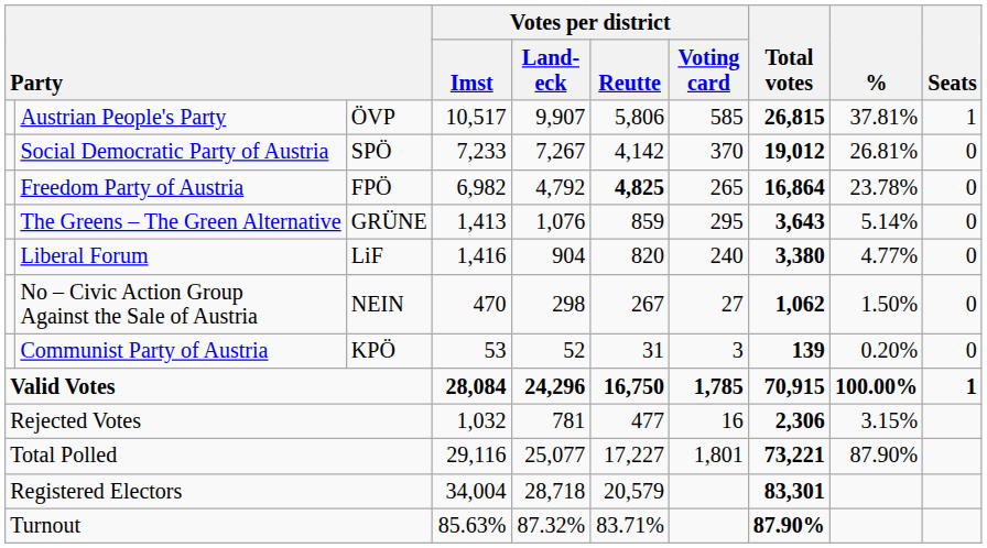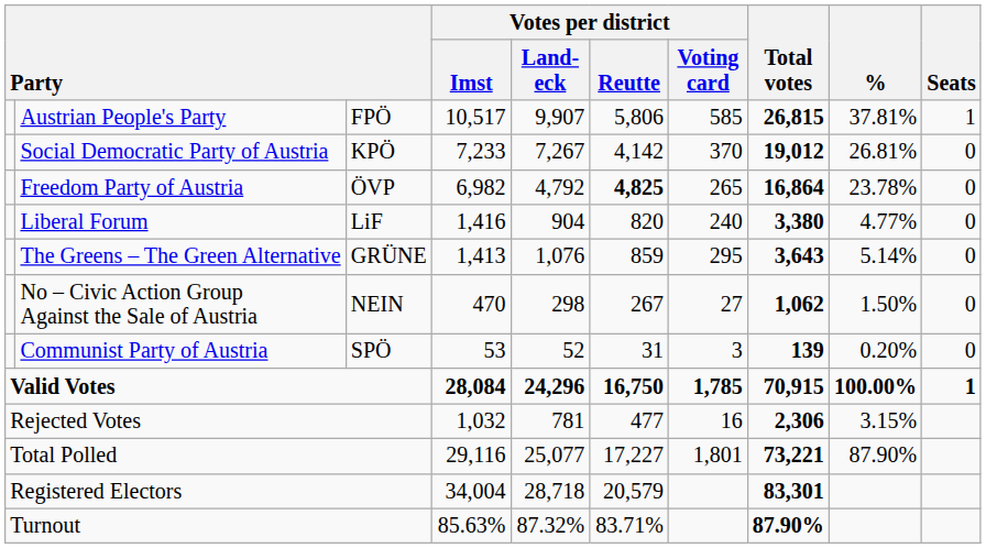 <table class="wikitable" border="1" style="text-align:right;">
 <tr>
 <th style="text-align:left;" valign=bottom rowspan=2 colspan=3>Party</th>
 <th colspan=4>Votes per district</th>
 <th align=center valign=bottom rowspan=2 width="50">Total<br>votes</th>
 <th align=center valign=bottom rowspan=2 width="50">%</th>
 <th align=center valign=bottom rowspan=2>Seats</th>
 </tr>
 <tr>
 <th align=center valign=bottom width="50"><a href='#'>Imst</a></th>
 <th align=center valign=bottom width="50"><a href='#'>Land-<br>eck</a></th>
 <th align=center valign=bottom width="50"><a href='#'>Reutte</a></th>
 <th align=center valign=bottom width="50"><a href='#'>Voting<br>card</a></th>
 </tr>
 <tr>
 <td></td>
 <td align=left><a href='#'>Austrian People's Party</a></td>
-<td align=left>ÖVP</td>
+<td align=left>FPÖ</td>
 <td>10,517</td>
 <td>9,907</td>
 <td>5,806</td>
 <td>585</td>
 <td><strong>26,815</strong></td>
 <td>37.81%</td>
 <td>1</td>
 </tr>
 <tr>
 <td></td>
 <td align=left><a href='#'>Social Democratic Party of Austria</a></td>
-<td align=left>SPÖ</td>
+<td align=left>KPÖ</td>
 <td>7,233</td>
 <td>7,267</td>
 <td>4,142</td>
 <td>370</td>
 <td><strong>19,012</strong></td>
 <td>26.81%</td>
 <td>0</td>
 </tr>
 <tr>
 <td></td>
 <td align=left><a href='#'>Freedom Party of Austria</a></td>
-<td align=left>FPÖ</td>
+<td align=left>ÖVP</td>
 <td>6,982</td>
 <td>4,792</td>
 <td><strong>4,825</strong></td>
 <td>265</td>
 <td><strong>16,864</strong></td>
 <td>23.78%</td>
+<td>0</td>
+</tr>
+<tr>
+<td></td>
+<td align=left><a href='#'>Liberal Forum</a></td>
+<td align=left>LiF</td>
+<td>1,416</td>
+<td>904</td>
+<td>820</td>
+<td>240</td>
+<td><strong>3,380</strong></td>
+<td>4.77%</td>
 <td>0</td>
 </tr>
 <tr>
 <td></td>
 <td align=left style="white-space: nowrap;"><a href='#'>The Greens – The Green Alternative</a></td>
 <td align=left>GRÜNE</td>
 <td>1,413</td>
 <td>1,076</td>
 <td>859</td>
 <td>295</td>
 <td><strong>3,643</strong></td>
 <td>5.14%</td>
-<td>0</td>
-</tr>
-<tr>
-<td></td>
-<td align=left><a href='#'>Liberal Forum</a></td>
-<td align=left>LiF</td>
-<td>1,416</td>
-<td>904</td>
-<td>820</td>
-<td>240</td>
-<td><strong>3,380</strong></td>
-<td>4.77%</td>
 <td>0</td>
 </tr>
 <tr>
 <td></td>
 <td align=left>No – Civic Action Group<br>Against the Sale of Austria</td>
 <td align=left>NEIN</td>
 <td>470</td>
 <td>298</td>
 <td>267</td>
 <td>27</td>
 <td><strong>1,062</strong></td>
 <td>1.50%</td>
 <td>0</td>
 </tr>
 <tr>
 <td></td>
 <td align=left><a href='#'>Communist Party of Austria</a></td>
-<td align=left>KPÖ</td>
+<td align=left>SPÖ</td>
 <td>53</td>
 <td>52</td>
 <td>31</td>
 <td>3</td>
 <td><strong>139</strong></td>
 <td>0.20%</td>
 <td>0</td>
 </tr>
 <tr style="font-weight:bold">
 <td align=left colspan=3>Valid Votes</td>
 <td>28,084</td>
 <td>24,296</td>
 <td>16,750</td>
 <td>1,785</td>
 <td>70,915</td>
 <td>100.00%</td>
 <td>1</td>
 </tr>
 <tr>
 <td align=left colspan=3>Rejected Votes</td>
 <td>1,032</td>
 <td>781</td>
 <td>477</td>
 <td>16</td>
 <td><strong>2,306</strong></td>
 <td>3.15%</td>
 <td></td>
 </tr>
 <tr>
 <td align=left colspan=3>Total Polled</td>
 <td>29,116</td>
 <td>25,077</td>
 <td>17,227</td>
 <td>1,801</td>
 <td><strong>73,221</strong></td>
 <td>87.90%</td>
 <td></td>
 </tr>
 <tr>
 <td align=left colspan=3>Registered Electors</td>
 <td>34,004</td>
 <td>28,718</td>
 <td>20,579</td>
 <td></td>
 <td><strong>83,301</strong></td>
 <td></td>
 <td></td>
 </tr>
 <tr>
 <td align=left colspan=3>Turnout</td>
 <td>85.63%</td>
 <td>87.32%</td>
 <td>83.71%</td>
 <td></td>
 <td><strong>87.90%</strong></td>
 <td></td>
 <td></td>
 </tr>
 </table>
